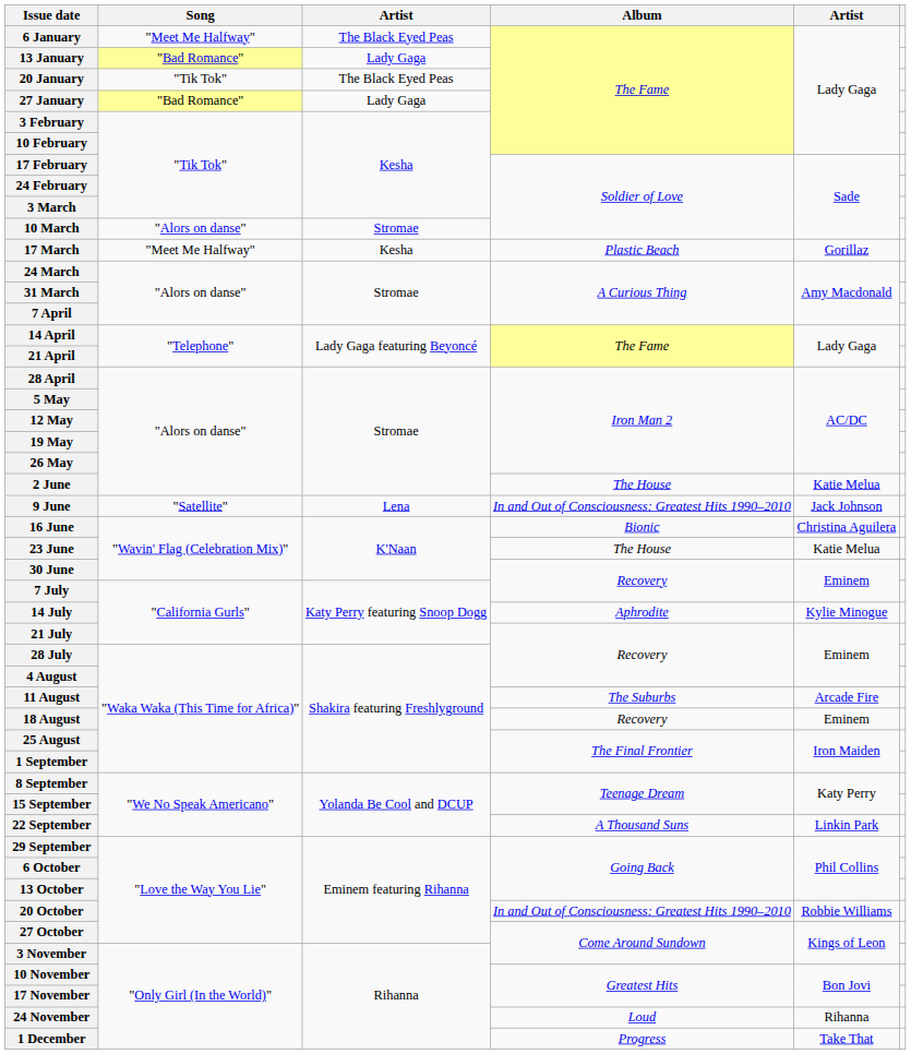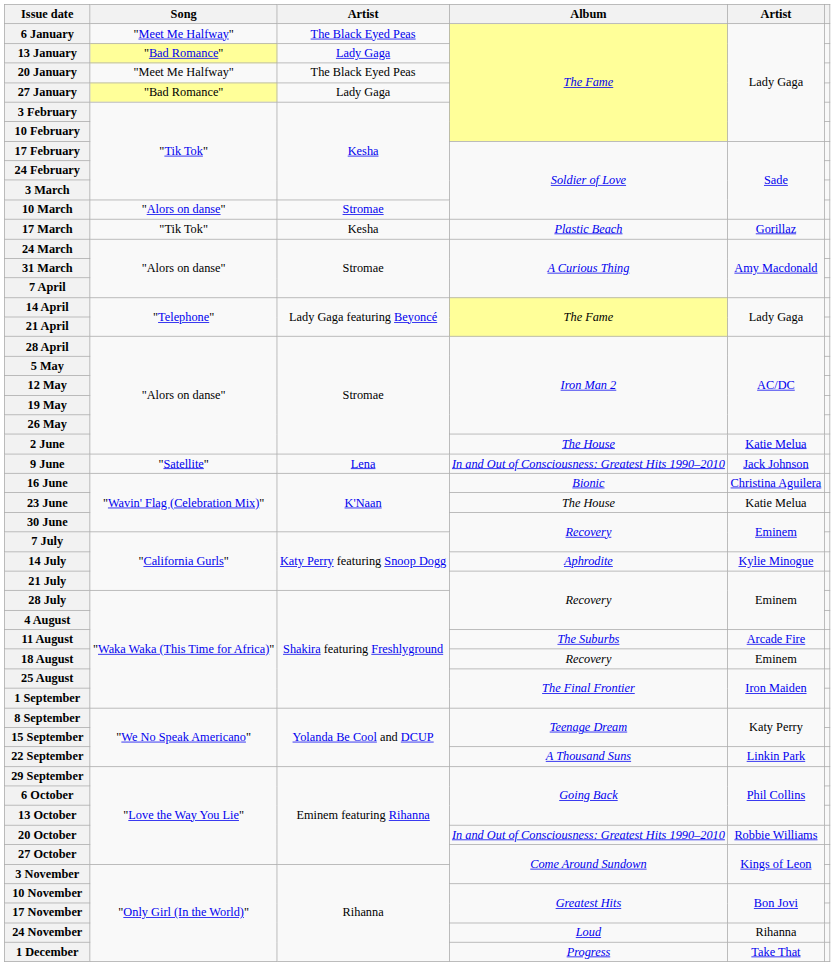 <table class="wikitable plainrowheaders" style="text-align:center">
 <tr>
 <th scope="col" style="width:6.5em;">Issue date</th>
 <th scope="col">Song</th>
 <th scope="col">Artist</th>
 <th scope="col">Album</th>
 <th scope="col">Artist</th>
 <th scope="col"></th>
 </tr>
 <tr>
 <th scope="row">6 January</th>
 <td>"<a href='#'>Meet Me Halfway</a>"</td>
 <td><a href='#'>The Black Eyed Peas</a></td>
 <td bgcolor=#FFFF99 rowspan="6"><em><a href='#'>The Fame</a></em> </td>
 <td rowspan="6">Lady Gaga</td>
 <td></td>
 </tr>
 <tr>
 <th scope="row">13 January</th>
 <td bgcolor=#FFFF99>"<a href='#'>Bad Romance</a>" </td>
 <td><a href='#'>Lady Gaga</a></td>
 <td></td>
 </tr>
 <tr>
 <th scope="row">20 January</th>
-<td>"Tik Tok"</td>
+<td>"Meet Me Halfway"</td>
 <td>The Black Eyed Peas</td>
 <td></td>
 </tr>
 <tr>
 <th scope="row">27 January</th>
 <td bgcolor=#FFFF99>"Bad Romance" </td>
 <td>Lady Gaga</td>
 <td></td>
 </tr>
 <tr>
 <th scope="row">3 February</th>
 <td rowspan="5">"<a href='#'>Tik Tok</a>"</td>
 <td rowspan="5"><a href='#'>Kesha</a></td>
 <td></td>
 </tr>
 <tr>
 <th scope="row">10 February</th>
 <td></td>
 </tr>
 <tr>
 <th scope="row">17 February</th>
 <td rowspan="4"><em><a href='#'>Soldier of Love</a></em></td>
 <td rowspan="4"><a href='#'>Sade</a></td>
 <td></td>
 </tr>
 <tr>
 <th scope="row">24 February</th>
 <td></td>
 </tr>
 <tr>
 <th scope="row">3 March</th>
 <td></td>
 </tr>
 <tr>
 <th scope="row">10 March</th>
 <td>"<a href='#'>Alors on danse</a>"</td>
 <td><a href='#'>Stromae</a></td>
 <td></td>
 </tr>
 <tr>
 <th scope="row">17 March</th>
-<td>"Meet Me Halfway"</td>
+<td>"Tik Tok"</td>
 <td>Kesha</td>
 <td><em><a href='#'>Plastic Beach</a></em></td>
 <td><a href='#'>Gorillaz</a></td>
 <td></td>
 </tr>
 <tr>
 <th scope="row">24 March</th>
 <td rowspan="3">"Alors on danse"</td>
 <td rowspan="3">Stromae</td>
 <td rowspan="3"><em><a href='#'>A Curious Thing</a></em></td>
 <td rowspan="3"><a href='#'>Amy Macdonald</a></td>
 <td></td>
 </tr>
 <tr>
 <th scope="row">31 March</th>
 <td></td>
 </tr>
 <tr>
 <th scope="row">7 April</th>
 <td></td>
 </tr>
 <tr>
 <th scope="row">14 April</th>
 <td rowspan="2">"<a href='#'>Telephone</a>"</td>
 <td rowspan="2">Lady Gaga featuring <a href='#'>Beyoncé</a></td>
 <td bgcolor=#FFFF99 rowspan="2"><em>The Fame</em> </td>
 <td rowspan="2">Lady Gaga</td>
 <td></td>
 </tr>
 <tr>
 <th scope="row">21 April</th>
 <td></td>
 </tr>
 <tr>
 <th scope="row">28 April</th>
 <td rowspan="6">"Alors on danse"</td>
 <td rowspan="6">Stromae</td>
 <td rowspan="5"><em><a href='#'>Iron Man 2</a></em></td>
 <td rowspan="5"><a href='#'>AC/DC</a></td>
 <td></td>
 </tr>
 <tr>
 <th scope="row">5 May</th>
 <td></td>
 </tr>
 <tr>
 <th scope="row">12 May</th>
 <td></td>
 </tr>
 <tr>
 <th scope="row">19 May</th>
 <td></td>
 </tr>
 <tr>
 <th scope="row">26 May</th>
 <td></td>
 </tr>
 <tr>
 <th scope="row">2 June</th>
 <td><em><a href='#'>The House</a></em></td>
 <td><a href='#'>Katie Melua</a></td>
 <td></td>
 </tr>
 <tr>
 <th scope="row">9 June</th>
 <td>"<a href='#'>Satellite</a>"</td>
 <td><a href='#'>Lena</a></td>
 <td><em><a href='#'>In and Out of Consciousness: Greatest Hits 1990–2010</a></em></td>
 <td><a href='#'>Jack Johnson</a></td>
 <td></td>
 </tr>
 <tr>
 <th scope="row">16 June</th>
 <td rowspan="3">"<a href='#'>Wavin' Flag (Celebration Mix)</a>"</td>
 <td rowspan="3"><a href='#'>K'Naan</a></td>
 <td><em><a href='#'>Bionic</a></em></td>
 <td><a href='#'>Christina Aguilera</a></td>
 <td></td>
 </tr>
 <tr>
 <th scope="row">23 June</th>
 <td><em>The House</em></td>
 <td>Katie Melua</td>
 <td></td>
 </tr>
 <tr>
 <th scope="row">30 June</th>
 <td rowspan="2"><em><a href='#'>Recovery</a></em></td>
 <td rowspan="2"><a href='#'>Eminem</a></td>
 <td></td>
 </tr>
 <tr>
 <th scope="row">7 July</th>
 <td rowspan="3">"<a href='#'>California Gurls</a>"</td>
 <td rowspan="3"><a href='#'>Katy Perry</a> featuring <a href='#'>Snoop Dogg</a></td>
 <td></td>
 </tr>
 <tr>
 <th scope="row">14 July</th>
 <td><em><a href='#'>Aphrodite</a></em></td>
 <td><a href='#'>Kylie Minogue</a></td>
 <td></td>
 </tr>
 <tr>
 <th scope="row">21 July</th>
 <td rowspan="3"><em>Recovery</em></td>
 <td rowspan="3">Eminem</td>
 <td></td>
 </tr>
 <tr>
 <th scope="row">28 July</th>
 <td rowspan="6">"<a href='#'>Waka Waka (This Time for Africa)</a>"</td>
 <td rowspan="6"><a href='#'>Shakira</a> featuring <a href='#'>Freshlyground</a></td>
 <td></td>
 </tr>
 <tr>
 <th scope="row">4 August</th>
 <td></td>
 </tr>
 <tr>
 <th scope="row">11 August</th>
 <td><em><a href='#'>The Suburbs</a></em></td>
 <td><a href='#'>Arcade Fire</a></td>
 <td></td>
 </tr>
 <tr>
 <th scope="row">18 August</th>
 <td><em>Recovery</em></td>
 <td>Eminem</td>
 <td></td>
 </tr>
 <tr>
 <th scope="row">25 August</th>
 <td rowspan="2"><em><a href='#'>The Final Frontier</a></em></td>
 <td rowspan="2"><a href='#'>Iron Maiden</a></td>
 <td></td>
 </tr>
 <tr>
 <th scope="row">1 September</th>
 <td></td>
 </tr>
 <tr>
 <th scope="row">8 September</th>
 <td rowspan="3">"<a href='#'>We No Speak Americano</a>"</td>
 <td rowspan="3"><a href='#'>Yolanda Be Cool</a> and <a href='#'>DCUP</a></td>
 <td rowspan="2"><em><a href='#'>Teenage Dream</a></em></td>
 <td rowspan="2">Katy Perry</td>
 <td></td>
 </tr>
 <tr>
 <th scope="row">15 September</th>
 <td></td>
 </tr>
 <tr>
 <th scope="row">22 September</th>
 <td><em><a href='#'>A Thousand Suns</a></em></td>
 <td><a href='#'>Linkin Park</a></td>
 <td></td>
 </tr>
 <tr>
 <th scope="row">29 September</th>
 <td rowspan="5">"<a href='#'>Love the Way You Lie</a>"</td>
 <td rowspan="5">Eminem featuring <a href='#'>Rihanna</a></td>
 <td rowspan="3"><em><a href='#'>Going Back</a></em></td>
 <td rowspan="3"><a href='#'>Phil Collins</a></td>
 <td></td>
 </tr>
 <tr>
 <th scope="row">6 October</th>
 <td></td>
 </tr>
 <tr>
 <th scope="row">13 October</th>
 <td></td>
 </tr>
 <tr>
 <th scope="row">20 October</th>
 <td><em><a href='#'>In and Out of Consciousness: Greatest Hits 1990–2010</a></em></td>
 <td><a href='#'>Robbie Williams</a></td>
 <td></td>
 </tr>
 <tr>
 <th scope="row">27 October</th>
 <td rowspan="2"><em><a href='#'>Come Around Sundown</a></em></td>
 <td rowspan="2"><a href='#'>Kings of Leon</a></td>
 <td></td>
 </tr>
 <tr>
 <th scope="row">3 November</th>
 <td rowspan="5">"<a href='#'>Only Girl (In the World)</a>"</td>
 <td rowspan="5">Rihanna</td>
 <td></td>
 </tr>
 <tr>
 <th scope="row">10 November</th>
 <td rowspan="2"><em><a href='#'>Greatest Hits</a></em></td>
 <td rowspan="2"><a href='#'>Bon Jovi</a></td>
 <td></td>
 </tr>
 <tr>
 <th scope="row">17 November</th>
 <td></td>
 </tr>
 <tr>
 <th scope="row">24 November</th>
 <td><em><a href='#'>Loud</a></em></td>
 <td>Rihanna</td>
 <td></td>
 </tr>
 <tr>
 <th scope="row">1 December</th>
 <td><em><a href='#'>Progress</a></em></td>
 <td><a href='#'>Take That</a></td>
 <td></td>
 </tr>
 </table>
